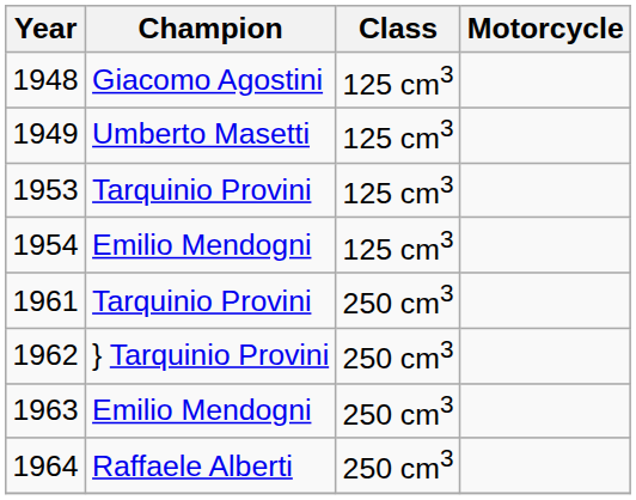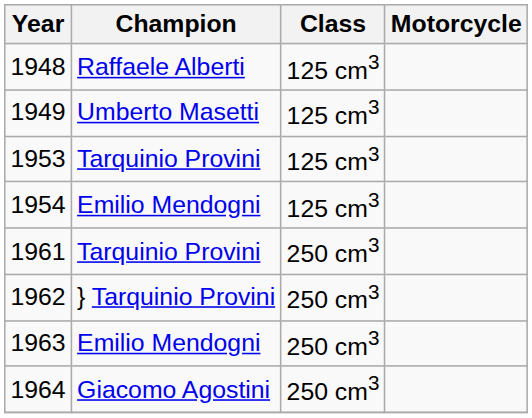 <table class="wikitable">
 <tr>
 <th>Year</th>
 <th>Champion</th>
 <th>Class</th>
 <th>Motorcycle</th>
 </tr>
 <tr>
 <td>1948</td>
-<td> <a href='#'>Giacomo Agostini</a></td>
+<td> <a href='#'>Raffaele Alberti</a></td>
 <td>125 cm<sup>3</sup></td>
 <td></td>
 </tr>
 <tr>
 <td>1949</td>
 <td> <a href='#'>Umberto Masetti</a></td>
 <td>125 cm<sup>3</sup></td>
 <td></td>
 </tr>
 <tr>
 <td>1953</td>
 <td> <a href='#'>Tarquinio Provini</a></td>
 <td>125 cm<sup>3</sup></td>
 <td></td>
 </tr>
 <tr>
 <td>1954</td>
 <td> <a href='#'>Emilio Mendogni</a></td>
 <td>125 cm<sup>3</sup></td>
 <td></td>
 </tr>
 <tr>
 <td>1961</td>
 <td> <a href='#'>Tarquinio Provini</a></td>
 <td>250 cm<sup>3</sup></td>
 <td></td>
 </tr>
 <tr>
 <td>1962</td>
 <td>} <a href='#'>Tarquinio Provini</a></td>
 <td>250 cm<sup>3</sup></td>
 <td></td>
 </tr>
 <tr>
 <td>1963</td>
 <td> <a href='#'>Emilio Mendogni</a></td>
 <td>250 cm<sup>3</sup></td>
 <td></td>
 </tr>
 <tr>
 <td>1964</td>
-<td> <a href='#'>Raffaele Alberti</a></td>
+<td> <a href='#'>Giacomo Agostini</a></td>
 <td>250 cm<sup>3</sup></td>
 <td></td>
 </tr>
 <tr>
 </tr>
 </table>
